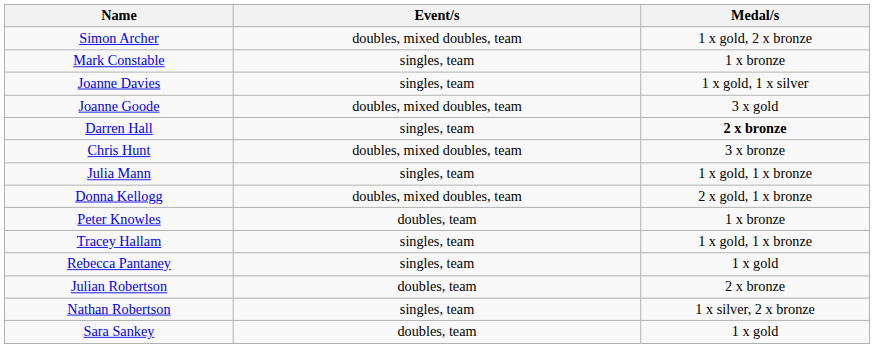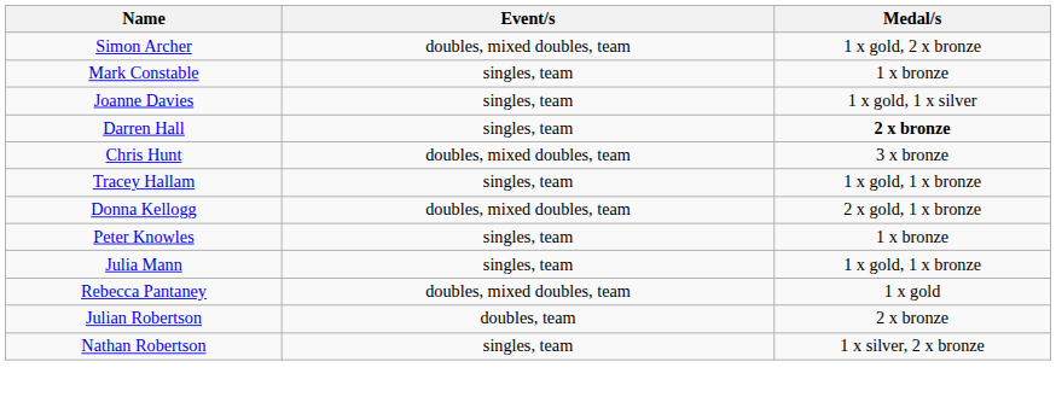 <table class="wikitable" style="text-align: center">
 <tr>
 <th width=250>Name</th>
 <th width=450>Event/s</th>
 <th width=250>Medal/s</th>
 </tr>
 <tr>
 <td><a href='#'>Simon Archer</a></td>
 <td>doubles, mixed doubles, team</td>
 <td>1 x gold, 2 x bronze</td>
 </tr>
 <tr>
 <td><a href='#'>Mark Constable</a></td>
 <td>singles, team</td>
 <td>1 x bronze</td>
 </tr>
 <tr>
 <td><a href='#'>Joanne Davies</a></td>
 <td>singles, team</td>
 <td>1 x gold, 1 x silver</td>
 </tr>
 <tr>
-<td><a href='#'>Joanne Goode</a></td>
-<td>doubles, mixed doubles, team</td>
-<td>3 x gold</td>
-</tr>
-<tr>
 <td><a href='#'>Darren Hall</a></td>
 <td>singles, team</td>
 <td><strong>2 x bronze</strong></td>
 </tr>
 <tr>
 <td><a href='#'>Chris Hunt</a></td>
 <td>doubles, mixed doubles, team</td>
 <td>3 x bronze</td>
 </tr>
 <tr>
-<td><a href='#'>Julia Mann</a></td>
+<td><a href='#'>Tracey Hallam</a></td>
 <td>singles, team</td>
 <td>1 x gold, 1 x bronze</td>
 </tr>
 <tr>
 <td><a href='#'>Donna Kellogg</a></td>
 <td>doubles, mixed doubles, team</td>
 <td>2 x gold, 1 x bronze</td>
 </tr>
 <tr>
 <td><a href='#'>Peter Knowles</a></td>
-<td>doubles, team</td>
+<td>singles, team</td>
 <td>1 x bronze</td>
 </tr>
 <tr>
-<td><a href='#'>Tracey Hallam</a></td>
+<td><a href='#'>Julia Mann</a></td>
 <td>singles, team</td>
 <td>1 x gold, 1 x bronze</td>
 </tr>
 <tr>
 <td><a href='#'>Rebecca Pantaney</a></td>
-<td>singles, team</td>
+<td>doubles, mixed doubles, team</td>
 <td>1 x gold</td>
 </tr>
 <tr>
 <td><a href='#'>Julian Robertson</a></td>
 <td>doubles, team</td>
 <td>2 x bronze</td>
 </tr>
 <tr>
 <td><a href='#'>Nathan Robertson</a></td>
 <td>singles, team</td>
 <td>1 x silver, 2 x bronze</td>
 </tr>
-<tr>
-<td><a href='#'>Sara Sankey</a></td>
-<td>doubles, team</td>
-<td>1 x gold</td>
-</tr>
 </table>
